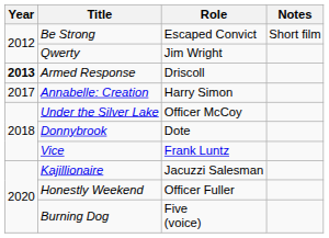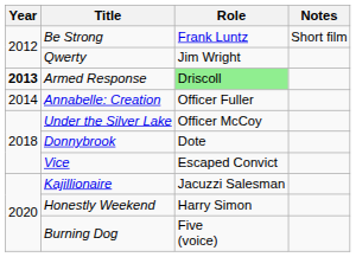 <table class="wikitable sortable">
 <tr>
 <th>Year</th>
 <th>Title</th>
 <th>Role</th>
 <th class="unsortable">Notes</th>
 </tr>
 <tr>
 <td rowspan="2">2012</td>
 <td><em>Be Strong</em></td>
-<td>Escaped Convict</td>
+<td><a href='#'>Frank Luntz</a></td>
 <td>Short film</td>
 </tr>
 <tr>
 <td><em>Qwerty</em></td>
 <td>Jim Wright</td>
 <td></td>
 </tr>
 <tr>
 <td><strong>2013</strong></td>
 <td><em>Armed Response</em></td>
-<td>Driscoll</td>
+<td style="background: lightgreen;">Driscoll</td>
 <td></td>
 </tr>
 <tr>
-<td>2017</td>
+<td>2014</td>
 <td><em><a href='#'>Annabelle: Creation</a></em></td>
-<td>Harry Simon</td>
+<td>Officer Fuller</td>
 <td></td>
 </tr>
 <tr>
 <td rowspan="3">2018</td>
 <td><em><a href='#'>Under the Silver Lake</a></em></td>
 <td>Officer McCoy</td>
 <td></td>
 </tr>
 <tr>
 <td><em><a href='#'>Donnybrook</a></em></td>
 <td>Dote</td>
 <td></td>
 </tr>
 <tr>
 <td><em><a href='#'>Vice</a></em></td>
-<td><a href='#'>Frank Luntz</a></td>
+<td>Escaped Convict</td>
 <td></td>
 </tr>
 <tr>
 <td rowspan="3">2020</td>
 <td><em><a href='#'>Kajillionaire</a></em></td>
 <td>Jacuzzi Salesman</td>
 <td></td>
 </tr>
 <tr>
 <td><em>Honestly Weekend</em></td>
-<td>Officer Fuller</td>
+<td>Harry Simon</td>
 <td></td>
 </tr>
 <tr>
 <td><em>Burning Dog </em></td>
 <td>Five <br> (voice)</td>
 <td></td>
 </tr>
 </table>
